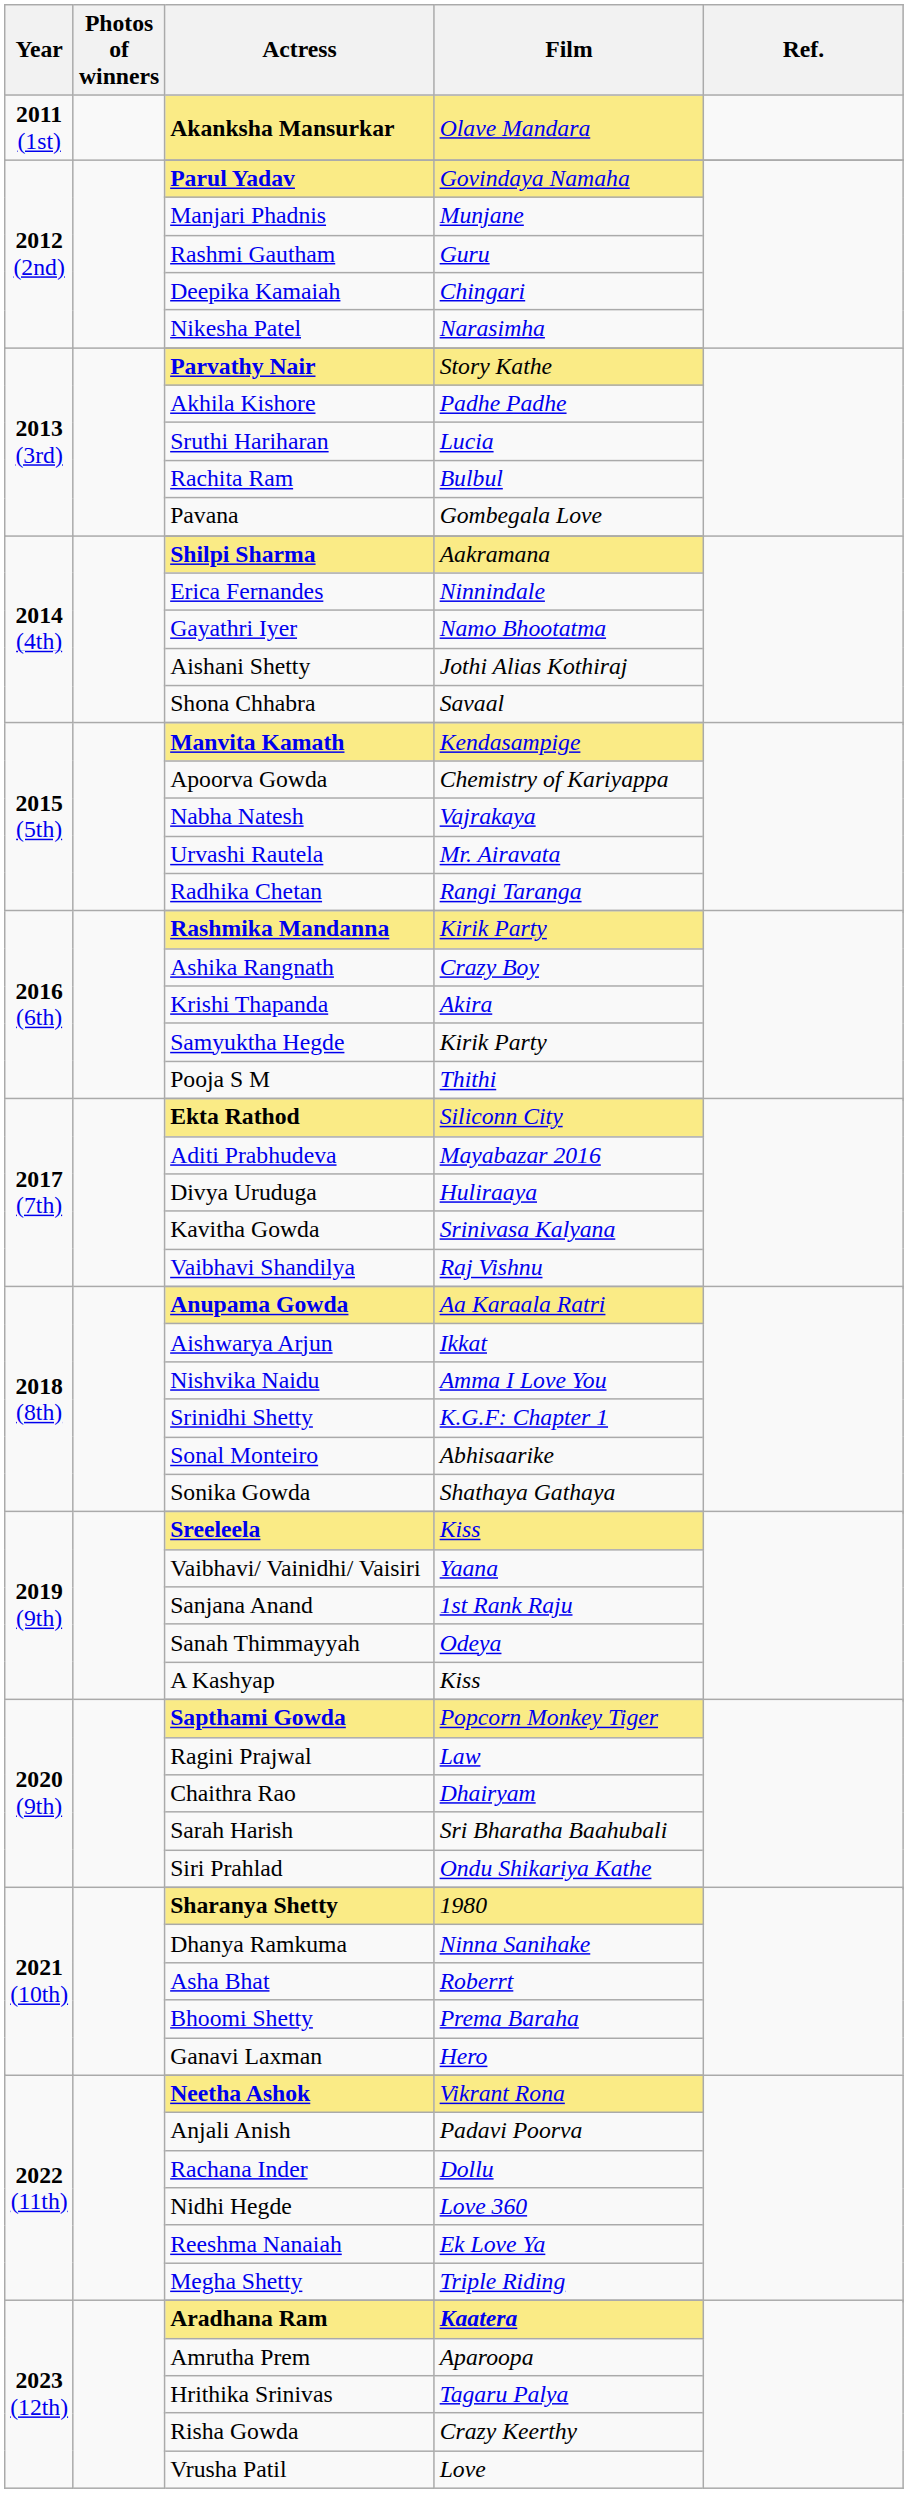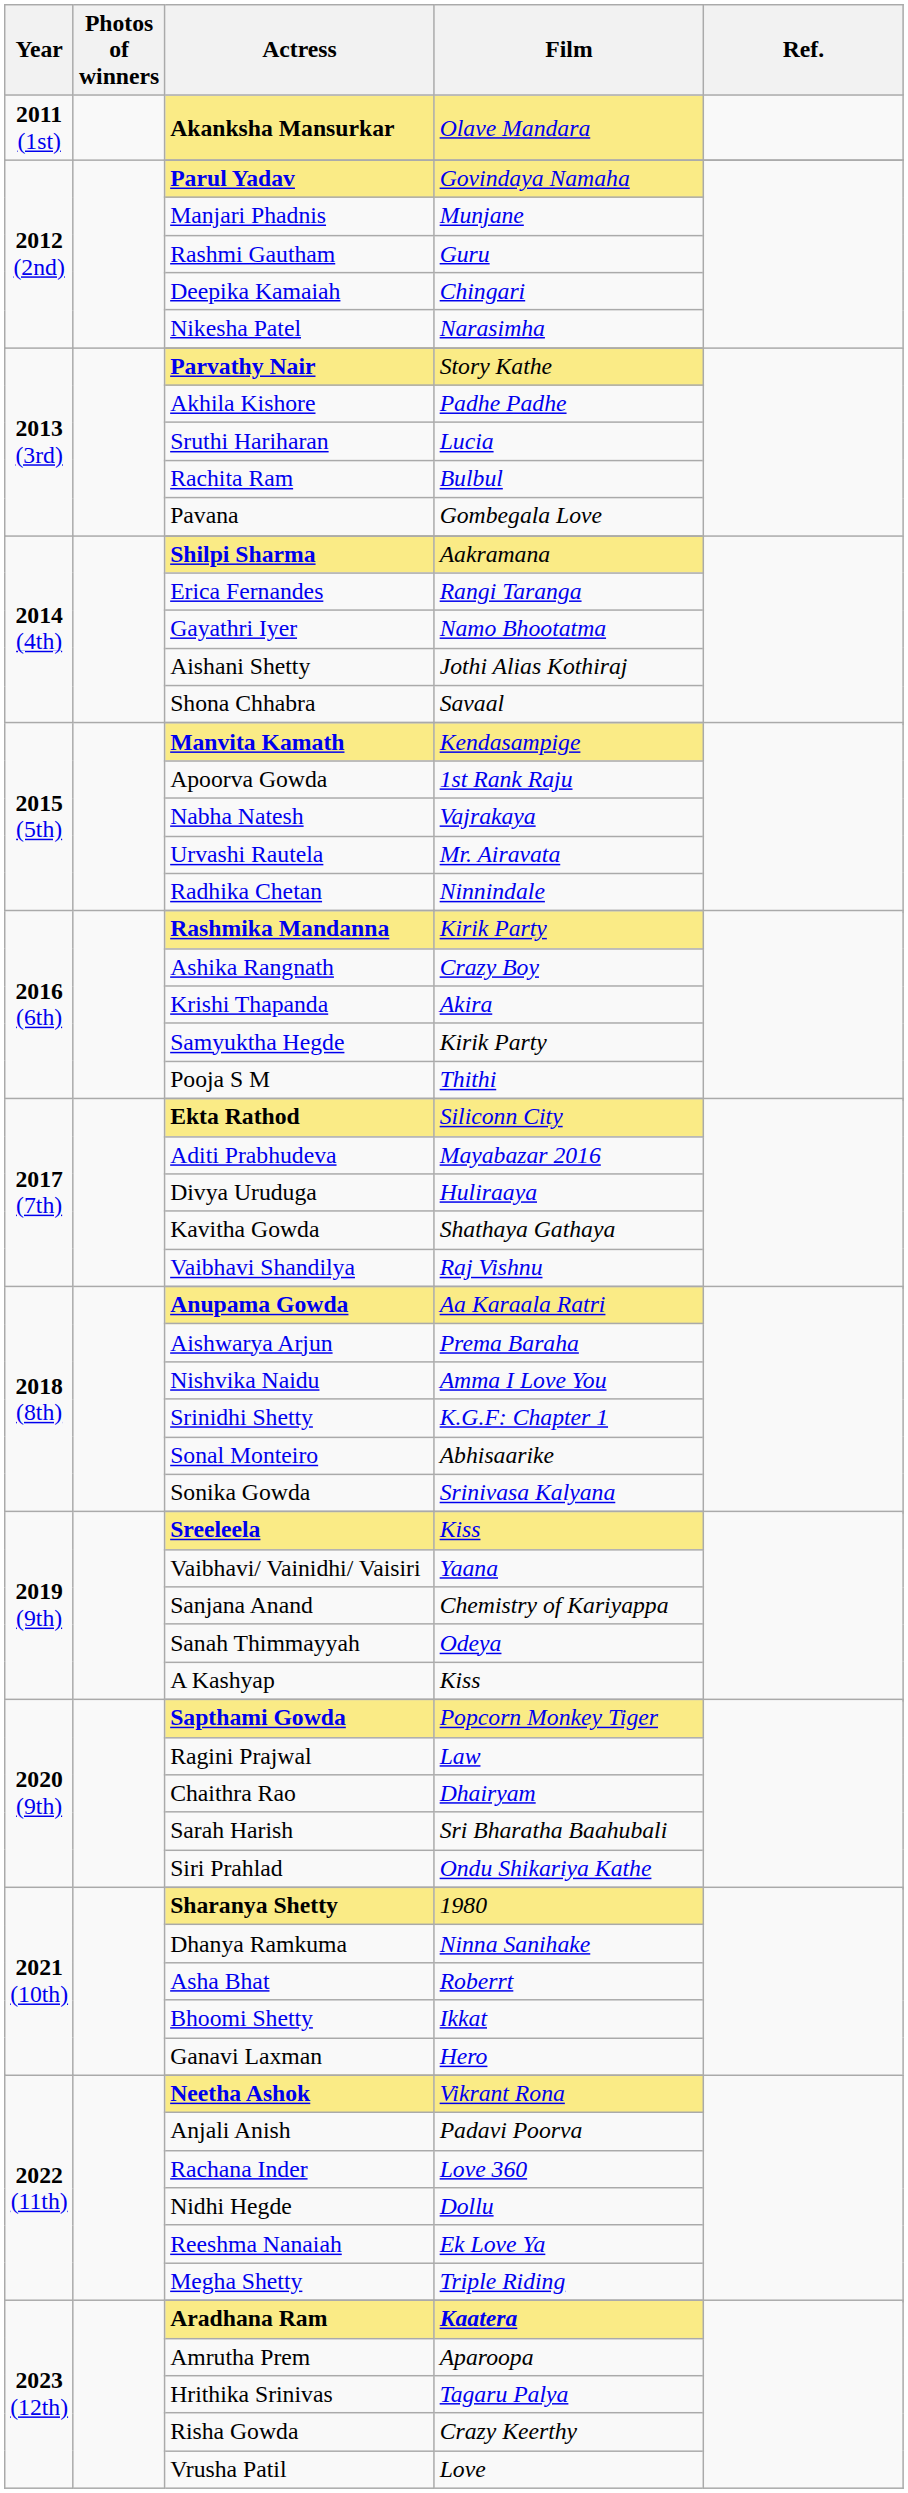 <table class="wikitable sortable" style="text-align:left;">
 <tr>
 <th scope="col" style="width:5%;text-align:center;">Year</th>
 <th scope="col" style="width:3%;text-align:center;">Photos of winners</th>
 <th scope="col" style="width:30%;text-align:center;">Actress</th>
 <th scope="col" style="width:30%;text-align:center;">Film</th>
 <th class="unsortable">Ref.</th>
 </tr>
 <tr>
 <td style="text-align:center"><strong>2011</strong><br><a href='#'>(1st)</a></td>
 <td style="text-align:center"></td>
 <td style="background:#FAEB86"><strong>Akanksha Mansurkar</strong></td>
 <td style="background:#FAEB86"><em><a href='#'>Olave Mandara</a></em></td>
 <td></td>
 </tr>
 <tr>
 <td rowspan=6 style="text-align:center"><strong>2012</strong><br><a href='#'>(2nd)</a></td>
 <td rowspan=6 style="text-align:center"></td>
 </tr>
 <tr>
 <td style="background:#FAEB86"><strong><a href='#'>Parul Yadav</a></strong></td>
 <td style="background:#FAEB86"><em><a href='#'>Govindaya Namaha</a></em></td>
 <td rowspan="6"></td>
 </tr>
 <tr>
 <td><a href='#'>Manjari Phadnis</a></td>
 <td><em><a href='#'>Munjane</a></em></td>
 </tr>
 <tr>
 <td><a href='#'>Rashmi Gautham</a></td>
 <td><em><a href='#'>Guru</a></em></td>
 </tr>
 <tr>
 <td><a href='#'>Deepika Kamaiah</a></td>
 <td><em><a href='#'>Chingari</a></em></td>
 </tr>
 <tr>
 <td><a href='#'>Nikesha Patel</a></td>
 <td><em><a href='#'>Narasimha</a></em></td>
 </tr>
 <tr>
 <td rowspan=6 style="text-align:center"><strong>2013</strong><br><a href='#'>(3rd)</a></td>
 <td rowspan=6 style="text-align:center"></td>
 </tr>
 <tr>
 <td style="background:#FAEB86"><strong><a href='#'>Parvathy Nair</a></strong></td>
 <td style="background:#FAEB86"><em>Story Kathe</em></td>
 <td rowspan="6"></td>
 </tr>
 <tr>
 <td><a href='#'>Akhila Kishore</a></td>
 <td><em><a href='#'>Padhe Padhe</a></em></td>
 </tr>
 <tr>
 <td><a href='#'>Sruthi Hariharan</a></td>
 <td><em><a href='#'>Lucia</a></em></td>
 </tr>
 <tr>
 <td><a href='#'>Rachita Ram</a></td>
 <td><em><a href='#'>Bulbul</a></em></td>
 </tr>
 <tr>
 <td>Pavana</td>
 <td><em>Gombegala Love</em></td>
 </tr>
 <tr>
 <td rowspan=6 style="text-align:center"><strong>2014</strong><br><a href='#'>(4th)</a></td>
 <td rowspan=6 style="text-align:center"></td>
 </tr>
 <tr>
 <td style="background:#FAEB86"><strong><a href='#'>Shilpi Sharma</a></strong></td>
 <td style="background:#FAEB86"><em>Aakramana</em></td>
 <td rowspan="6"></td>
 </tr>
 <tr>
 <td><a href='#'>Erica Fernandes</a></td>
-<td><em><a href='#'>Ninnindale</a></em></td>
+<td><em><a href='#'>Rangi Taranga</a></em></td>
 </tr>
 <tr>
 <td><a href='#'>Gayathri Iyer</a></td>
 <td><em><a href='#'>Namo Bhootatma</a></em></td>
 </tr>
 <tr>
 <td>Aishani Shetty</td>
 <td><em>Jothi Alias Kothiraj</em></td>
 </tr>
 <tr>
 <td>Shona Chhabra</td>
 <td><em>Savaal</em></td>
 </tr>
 <tr>
 <td rowspan=6 style="text-align:center"><strong>2015</strong><br><a href='#'>(5th)</a></td>
 <td rowspan=6 style="text-align:center"></td>
 </tr>
 <tr>
 <td style="background:#FAEB86"><strong><a href='#'>Manvita Kamath</a></strong></td>
 <td style="background:#FAEB86"><em><a href='#'>Kendasampige</a></em></td>
 <td rowspan="6"></td>
 </tr>
 <tr>
 <td>Apoorva Gowda</td>
-<td><em>Chemistry of Kariyappa</em></td>
+<td><em><a href='#'>1st Rank Raju</a></em></td>
 </tr>
 <tr>
 <td><a href='#'>Nabha Natesh</a></td>
 <td><em><a href='#'>Vajrakaya</a></em></td>
 </tr>
 <tr>
 <td><a href='#'>Urvashi Rautela</a></td>
 <td><em><a href='#'>Mr. Airavata</a></em></td>
 </tr>
 <tr>
 <td><a href='#'>Radhika Chetan</a></td>
-<td><em><a href='#'>Rangi Taranga</a></em></td>
+<td><em><a href='#'>Ninnindale</a></em></td>
 </tr>
 <tr>
 <td rowspan=6 style="text-align:center"><strong>2016</strong><br><a href='#'>(6th)</a></td>
 <td rowspan=6 style="text-align:center"></td>
 </tr>
 <tr>
 <td style="background:#FAEB86"><strong><a href='#'>Rashmika Mandanna</a></strong></td>
 <td style="background:#FAEB86"><em><a href='#'>Kirik Party</a></em></td>
 <td rowspan="6"></td>
 </tr>
 <tr>
 <td><a href='#'>Ashika Rangnath</a></td>
 <td><em><a href='#'>Crazy Boy</a></em></td>
 </tr>
 <tr>
 <td><a href='#'>Krishi Thapanda</a></td>
 <td><em><a href='#'>Akira</a></em></td>
 </tr>
 <tr>
 <td><a href='#'>Samyuktha Hegde</a></td>
 <td><em>Kirik Party</em></td>
 </tr>
 <tr>
 <td>Pooja S M</td>
 <td><em><a href='#'>Thithi</a></em></td>
 </tr>
 <tr>
 <td rowspan=6 style="text-align:center"><strong>2017</strong><br><a href='#'>(7th)</a></td>
 <td rowspan=6 style="text-align:center"></td>
 </tr>
 <tr>
 <td style="background:#FAEB86"><strong>Ekta Rathod</strong></td>
 <td style="background:#FAEB86"><em><a href='#'>Siliconn City</a></em></td>
 <td rowspan="6"></td>
 </tr>
 <tr>
 <td><a href='#'>Aditi Prabhudeva</a></td>
 <td><em><a href='#'>Mayabazar 2016</a></em></td>
 </tr>
 <tr>
 <td>Divya Uruduga</td>
 <td><em><a href='#'>Huliraaya</a></em></td>
 </tr>
 <tr>
 <td>Kavitha Gowda</td>
-<td><em><a href='#'>Srinivasa Kalyana</a></em></td>
+<td><em>Shathaya Gathaya</em></td>
 </tr>
 <tr>
 <td><a href='#'>Vaibhavi Shandilya</a></td>
 <td><em><a href='#'>Raj Vishnu</a></em></td>
 </tr>
 <tr>
 <td rowspan=7 style="text-align:center"><strong>2018</strong><br><a href='#'>(8th)</a></td>
 <td rowspan=7 style="text-align:center"></td>
 </tr>
 <tr>
 <td style="background:#FAEB86"><strong><a href='#'>Anupama Gowda</a></strong></td>
 <td style="background:#FAEB86"><em><a href='#'>Aa Karaala Ratri</a></em></td>
 <td rowspan="7"></td>
 </tr>
 <tr>
 <td><a href='#'>Aishwarya Arjun</a></td>
-<td><em><a href='#'>Ikkat</a></em></td>
+<td><em><a href='#'>Prema Baraha</a></em></td>
 </tr>
 <tr>
 <td><a href='#'>Nishvika Naidu</a></td>
 <td><em><a href='#'>Amma I Love You</a></em></td>
 </tr>
 <tr>
 <td><a href='#'>Srinidhi Shetty</a></td>
 <td><em><a href='#'>K.G.F: Chapter 1</a></em></td>
 </tr>
 <tr>
 <td><a href='#'>Sonal Monteiro</a></td>
 <td><em>Abhisaarike</em></td>
 </tr>
 <tr>
 <td>Sonika Gowda</td>
-<td><em>Shathaya Gathaya</em></td>
+<td><em><a href='#'>Srinivasa Kalyana</a></em></td>
 </tr>
 <tr>
 <td rowspan=6 style="text-align:center"><strong>2019</strong><br><a href='#'>(9th)</a></td>
 <td rowspan=6 style="text-align:center"></td>
 </tr>
 <tr>
 <td style="background:#FAEB86"><strong><a href='#'>Sreeleela</a></strong></td>
 <td style="background:#FAEB86"><em><a href='#'>Kiss</a></em></td>
 <td rowspan="6"></td>
 </tr>
 <tr>
 <td>Vaibhavi/ Vainidhi/ Vaisiri</td>
 <td><em><a href='#'>Yaana</a></em></td>
 </tr>
 <tr>
 <td>Sanjana Anand</td>
-<td><em><a href='#'>1st Rank Raju</a></em></td>
+<td><em>Chemistry of Kariyappa</em></td>
 </tr>
 <tr>
 <td>Sanah Thimmayyah</td>
 <td><em><a href='#'>Odeya</a></em></td>
 </tr>
 <tr>
 <td>A Kashyap</td>
 <td><em>Kiss</em></td>
 </tr>
 <tr>
 <td rowspan=6 style="text-align:center"><strong>2020</strong><br><a href='#'>(9th)</a></td>
 <td rowspan=6 style="text-align:center"></td>
 </tr>
 <tr>
 <td style="background:#FAEB86"><strong><a href='#'>Sapthami Gowda</a></strong></td>
 <td style="background:#FAEB86"><em><a href='#'>Popcorn Monkey Tiger</a></em></td>
 <td rowspan="6"></td>
 </tr>
 <tr>
 <td>Ragini Prajwal</td>
 <td><em><a href='#'>Law</a></em></td>
 </tr>
 <tr>
 <td>Chaithra Rao</td>
 <td><em><a href='#'>Dhairyam</a></em></td>
 </tr>
 <tr>
 <td>Sarah Harish</td>
 <td><em>Sri Bharatha Baahubali</em></td>
 </tr>
 <tr>
 <td>Siri Prahlad</td>
 <td><em><a href='#'>Ondu Shikariya Kathe</a></em></td>
 </tr>
 <tr>
 <td rowspan=6 style="text-align:center"><strong>2021</strong><br><a href='#'>(10th)</a></td>
 <td rowspan=6 style="text-align:center"></td>
 </tr>
 <tr>
 <td style="background:#FAEB86"><strong>Sharanya Shetty</strong></td>
 <td style="background:#FAEB86"><em>1980</em></td>
 <td rowspan="6"></td>
 </tr>
 <tr>
 <td>Dhanya Ramkuma</td>
 <td><em><a href='#'>Ninna Sanihake</a></em></td>
 </tr>
 <tr>
 <td><a href='#'>Asha Bhat</a></td>
 <td><em><a href='#'>Roberrt</a></em></td>
 </tr>
 <tr>
 <td><a href='#'>Bhoomi Shetty</a></td>
-<td><em><a href='#'>Prema Baraha</a></em></td>
+<td><em><a href='#'>Ikkat</a></em></td>
 </tr>
 <tr>
 <td>Ganavi Laxman</td>
 <td><em><a href='#'>Hero</a></em></td>
 </tr>
 <tr>
 <td rowspan=7 style="text-align:center"><strong>2022</strong><br><a href='#'>(11th)</a></td>
 <td rowspan=7 style="text-align:center"></td>
 </tr>
 <tr>
 <td style="background:#FAEB86"><strong><a href='#'>Neetha Ashok</a></strong></td>
 <td style="background:#FAEB86"><em><a href='#'>Vikrant Rona</a></em></td>
 <td rowspan="7"></td>
 </tr>
 <tr>
 <td>Anjali Anish</td>
 <td><em>Padavi Poorva</em></td>
 </tr>
 <tr>
 <td><a href='#'>Rachana Inder</a></td>
-<td><em><a href='#'>Dollu</a></em></td>
+<td><em><a href='#'>Love 360</a></em></td>
 </tr>
 <tr>
 <td>Nidhi Hegde</td>
-<td><em><a href='#'>Love 360</a></em></td>
+<td><em><a href='#'>Dollu</a></em></td>
 </tr>
 <tr>
 <td><a href='#'>Reeshma Nanaiah</a></td>
 <td><em><a href='#'>Ek Love Ya</a></em></td>
 </tr>
 <tr>
 <td><a href='#'>Megha Shetty</a></td>
 <td><em><a href='#'>Triple Riding</a></em></td>
 </tr>
 <tr>
 <td rowspan=6 style="text-align:center"><strong>2023</strong><br><a href='#'>(12th)</a></td>
 <td rowspan=6 style="text-align:center"></td>
 </tr>
 <tr>
 <td style="background:#FAEB86"><strong>Aradhana Ram</strong></td>
 <td style="background:#FAEB86"><strong><em><a href='#'>Kaatera</a></em></strong></td>
 <td rowspan="6"></td>
 </tr>
 <tr>
 <td>Amrutha Prem</td>
 <td><em>Aparoopa</em></td>
 </tr>
 <tr>
 <td>Hrithika Srinivas</td>
 <td><em><a href='#'>Tagaru Palya</a></em></td>
 </tr>
 <tr>
 <td>Risha Gowda</td>
 <td><em>Crazy Keerthy</em></td>
 </tr>
 <tr>
 <td>Vrusha Patil</td>
 <td><em>Love</em></td>
 </tr>
 </table>
